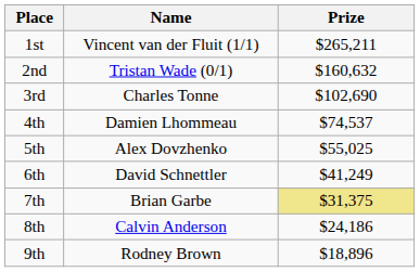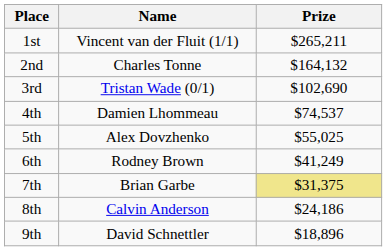 <table class="wikitable">
 <tr>
 <th width="50">Place</th>
 <th width="200">Name</th>
 <th width="125">Prize</th>
 </tr>
 <tr>
 <td align = "center">1st</td>
 <td align = "center">Vincent van der Fluit (1/1)</td>
 <td align = "center">$265,211</td>
 </tr>
 <tr>
 <td align = "center">2nd</td>
-<td align = "center"><a href='#'>Tristan Wade</a> (0/1)</td>
-<td align = "center">$160,632</td>
+<td align = "center">Charles Tonne</td>
+<td align = "center">$164,132</td>
 </tr>
 <tr>
 <td align = "center">3rd</td>
-<td align = "center">Charles Tonne</td>
+<td align = "center"><a href='#'>Tristan Wade</a> (0/1)</td>
 <td align = "center">$102,690</td>
 </tr>
 <tr>
 <td align = "center">4th</td>
 <td align = "center">Damien Lhommeau</td>
 <td align = "center">$74,537</td>
 </tr>
 <tr>
 <td align = "center">5th</td>
 <td align = "center">Alex Dovzhenko</td>
 <td align = "center">$55,025</td>
 </tr>
 <tr>
 <td align = "center">6th</td>
-<td align = "center">David Schnettler</td>
+<td align = "center">Rodney Brown</td>
 <td align = "center">$41,249</td>
 </tr>
 <tr>
 <td align = "center">7th</td>
 <td align = "center">Brian Garbe</td>
 <td align = "center" style="background: khaki;">$31,375</td>
 </tr>
 <tr>
 <td align = "center">8th</td>
 <td align = "center"><a href='#'>Calvin Anderson</a></td>
 <td align = "center">$24,186</td>
 </tr>
 <tr>
 <td align = "center">9th</td>
-<td align = "center">Rodney Brown</td>
+<td align = "center">David Schnettler</td>
 <td align = "center">$18,896</td>
 </tr>
 </table>
